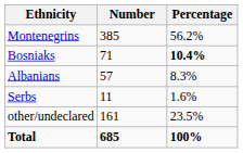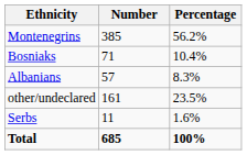 <table class="wikitable">
 <tr>
 <th width="100px">Ethnicity</th>
 <th width="80px">Number</th>
 <th width="80px">Percentage</th>
 </tr>
 <tr>
 <td><a href='#'>Montenegrins</a></td>
 <td>385</td>
 <td>56.2%</td>
 </tr>
 <tr>
 <td><a href='#'>Bosniaks</a></td>
 <td>71</td>
-<td><strong>10.4%</strong></td>
+<td>10.4%</td>
 </tr>
 <tr>
 <td><a href='#'>Albanians</a></td>
 <td>57</td>
 <td>8.3%</td>
 </tr>
 <tr>
+<td>other/undeclared</td>
+<td>161</td>
+<td>23.5%</td>
+</tr>
+<tr>
 <td><a href='#'>Serbs</a></td>
 <td>11</td>
 <td>1.6%</td>
-</tr>
-<tr>
-<td>other/undeclared</td>
-<td>161</td>
-<td>23.5%</td>
 </tr>
 <tr>
 <td><strong>Total</strong></td>
 <td><strong>685</strong></td>
 <td><strong>100%</strong></td>
 </tr>
 </table>
